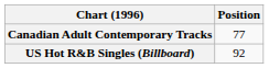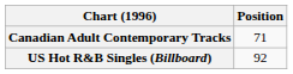 <table class="wikitable plainrowheaders sortable">
 <tr>
 <th>Chart (1996)</th>
 <th>Position</th>
 </tr>
 <tr>
 <th scope="row">Canadian Adult Contemporary Tracks</th>
-<td style="text-align:center;">77</td>
+<td style="text-align:center;">71</td>
 </tr>
 <tr>
 <th scope="row">US Hot R&B Singles (<em>Billboard</em>)</th>
 <td style="text-align:center;">92</td>
 </tr>
 </table>
